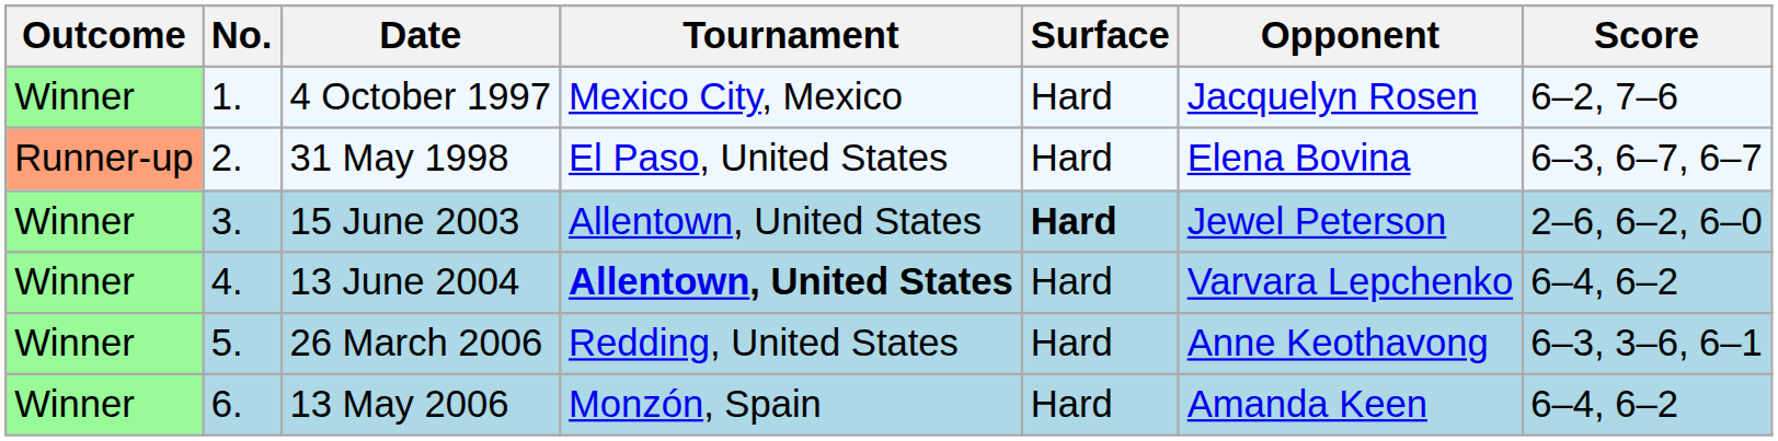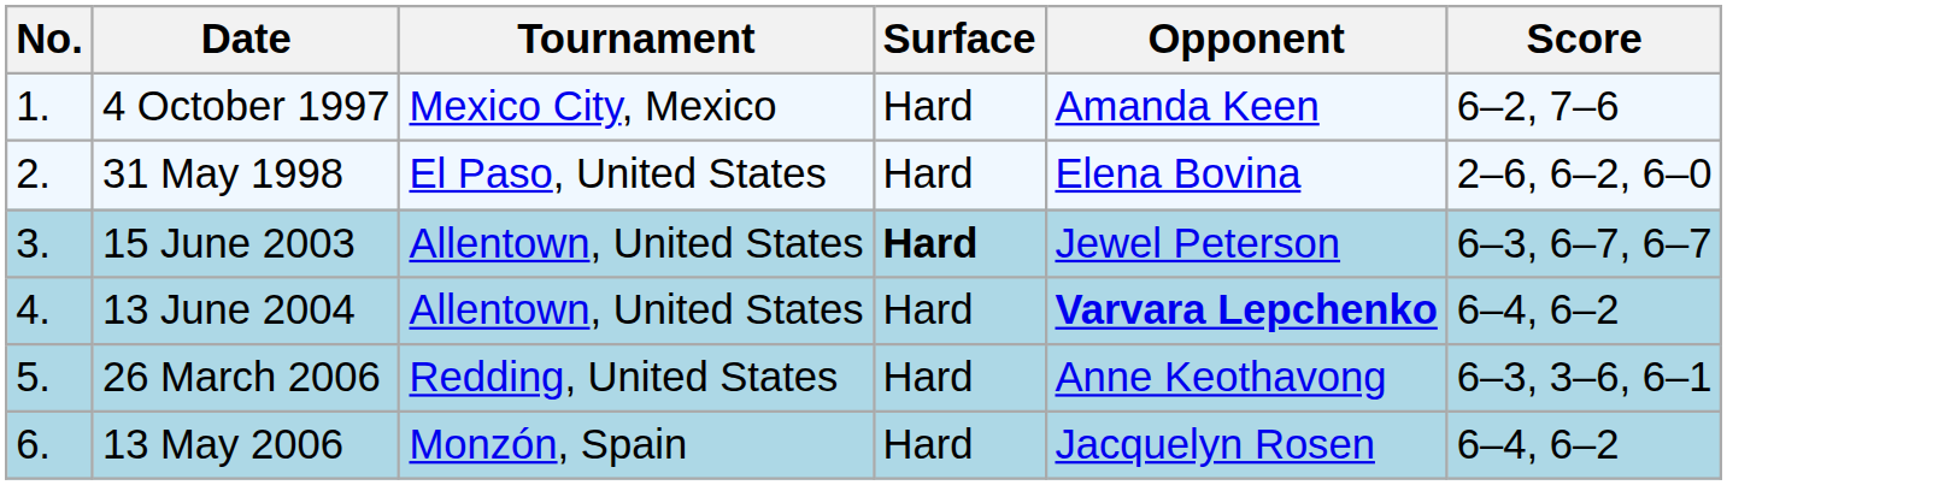 <table class=wikitable style=font-size:97%>
 <tr>
-<th>Outcome</th>
 <th>No.</th>
 <th>Date</th>
 <th>Tournament</th>
 <th>Surface</th>
 <th>Opponent</th>
 <th>Score</th>
 </tr>
 <tr bgcolor="#f0f8ff">
-<td bgcolor="98FB98">Winner</td>
 <td>1.</td>
 <td>4 October 1997</td>
 <td><a href='#'>Mexico City</a>, Mexico</td>
 <td>Hard</td>
-<td> <a href='#'>Jacquelyn Rosen</a></td>
+<td> <a href='#'>Amanda Keen</a></td>
 <td>6–2, 7–6</td>
 </tr>
 <tr bgcolor="#f0f8ff">
-<td bgcolor="FFA07A">Runner-up</td>
 <td>2.</td>
 <td>31 May 1998</td>
 <td><a href='#'>El Paso</a>, United States</td>
 <td>Hard</td>
 <td> <a href='#'>Elena Bovina</a></td>
-<td>6–3, 6–7, 6–7</td>
+<td>2–6, 6–2, 6–0</td>
 </tr>
 <tr bgcolor=lightblue>
-<td bgcolor="98FB98">Winner</td>
 <td>3.</td>
 <td>15 June 2003</td>
 <td><a href='#'>Allentown</a>, United States</td>
 <td><strong>Hard</strong></td>
 <td> <a href='#'>Jewel Peterson</a></td>
-<td>2–6, 6–2, 6–0</td>
+<td>6–3, 6–7, 6–7</td>
 </tr>
 <tr bgcolor=lightblue>
-<td bgcolor="98FB98">Winner</td>
 <td>4.</td>
 <td>13 June 2004</td>
-<td><strong><a href='#'>Allentown</a>, United States</strong></td>
+<td><a href='#'>Allentown</a>, United States</td>
 <td>Hard</td>
-<td> <a href='#'>Varvara Lepchenko</a></td>
+<td><strong> <a href='#'>Varvara Lepchenko</a></strong></td>
 <td>6–4, 6–2</td>
 </tr>
 <tr bgcolor=lightblue>
-<td bgcolor="98FB98">Winner</td>
 <td>5.</td>
 <td>26 March 2006</td>
 <td><a href='#'>Redding</a>, United States</td>
 <td>Hard</td>
 <td> <a href='#'>Anne Keothavong</a></td>
 <td>6–3, 3–6, 6–1</td>
 </tr>
 <tr bgcolor=lightblue>
-<td bgcolor="98FB98">Winner</td>
 <td>6.</td>
 <td>13 May 2006</td>
 <td><a href='#'>Monzón</a>, Spain</td>
 <td>Hard</td>
-<td> <a href='#'>Amanda Keen</a></td>
+<td> <a href='#'>Jacquelyn Rosen</a></td>
 <td>6–4, 6–2</td>
 </tr>
 </table>
